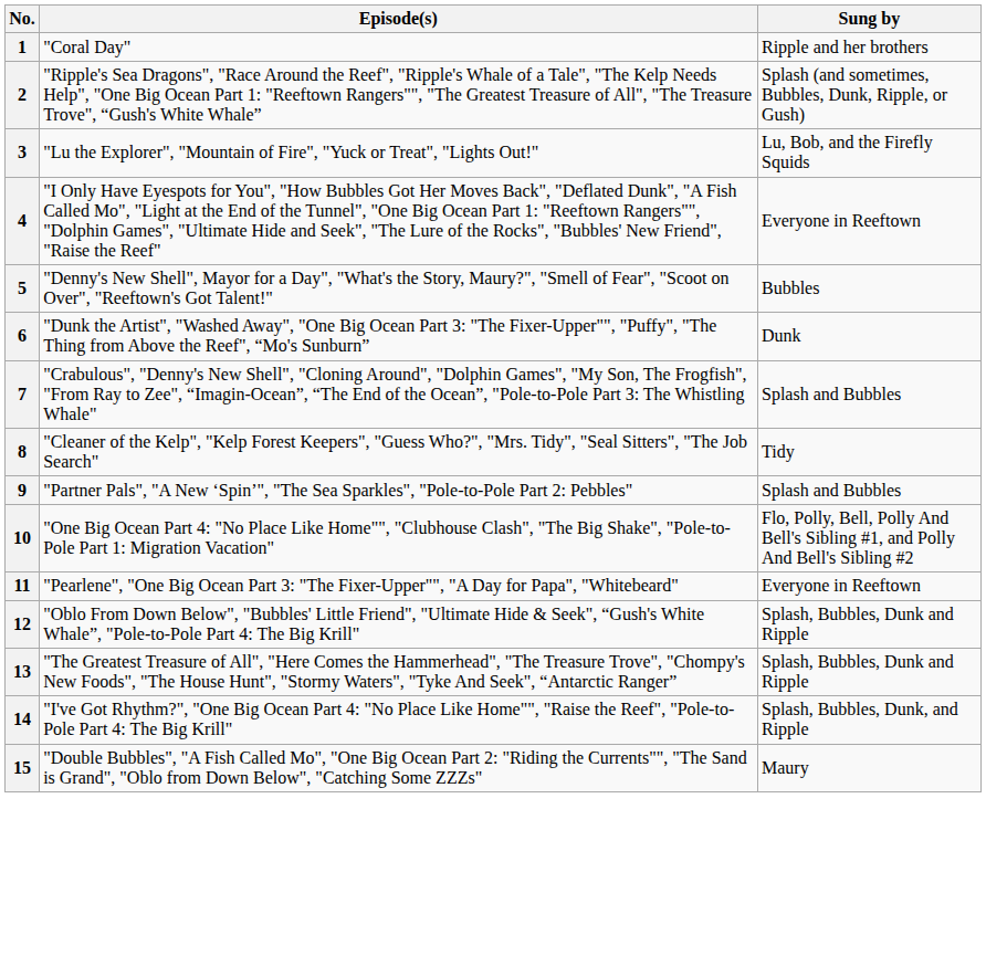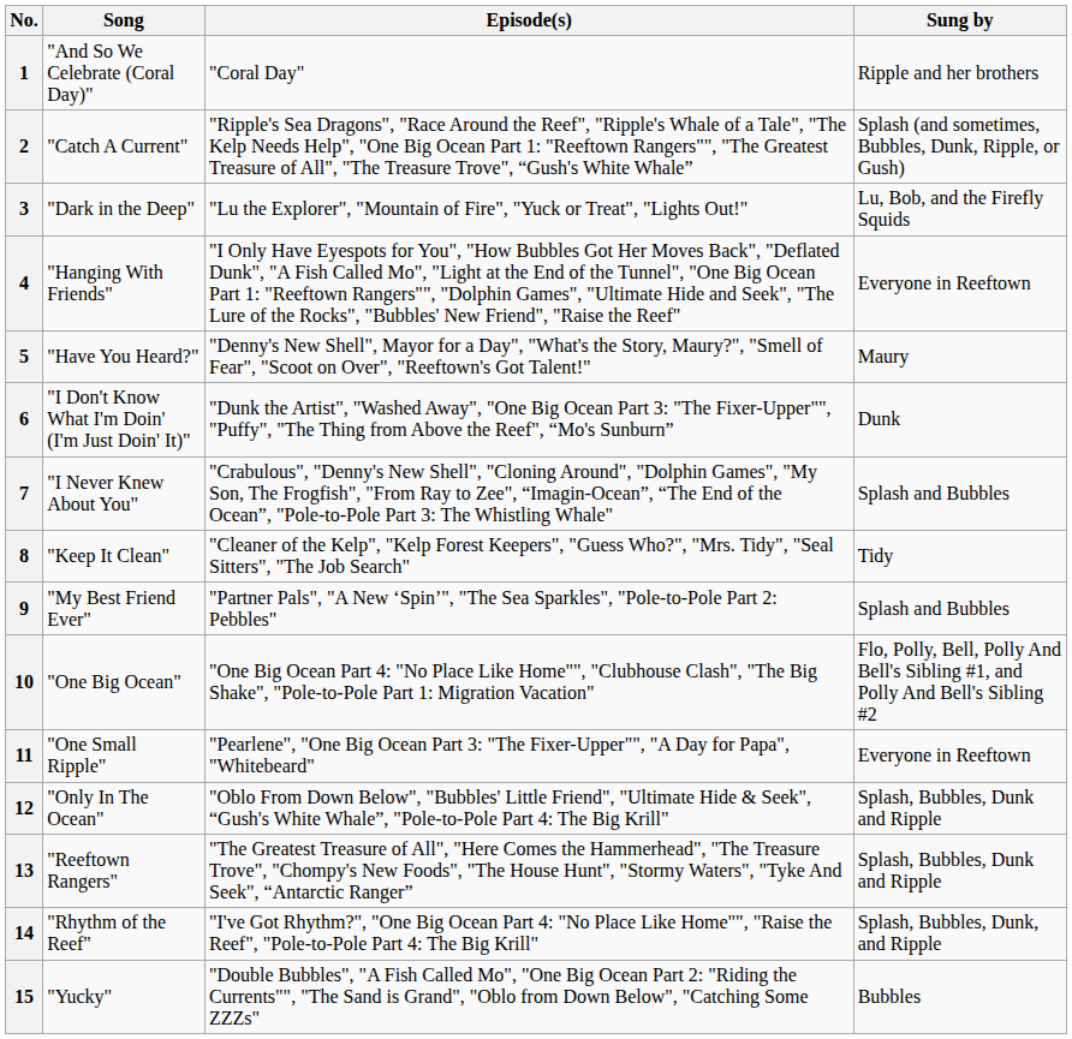 <table class="wikitable plainrowheaders" style="width:100%;margin:auto;">
 <tr>
 <th scope="col">No.</th>
+<th scope="col">Song</th>
 <th scope="col">Episode(s)</th>
 <th scope="col">Sung by</th>
 </tr>
 <tr>
 <th style="text-align:center;" scope="row" id="song1">1</th>
+<td>"And So We Celebrate (Coral Day)"</td>
 <td>"Coral Day"</td>
 <td>Ripple and her brothers</td>
 </tr>
 <tr>
 <th style="text-align:center;" scope="row" id="song2">2</th>
+<td>"Catch A Current"</td>
 <td>"Ripple's Sea Dragons", "Race Around the Reef", "Ripple's Whale of a Tale", "The Kelp Needs Help", "One Big Ocean Part 1: "Reeftown Rangers"", "The Greatest Treasure of All", "The Treasure Trove", “Gush's White Whale”</td>
 <td>Splash (and sometimes, Bubbles, Dunk, Ripple, or Gush)</td>
 </tr>
 <tr>
 <th style="text-align:center;" scope="row" id="song3">3</th>
+<td>"Dark in the Deep"</td>
 <td>"Lu the Explorer", "Mountain of Fire", "Yuck or Treat", "Lights Out!"</td>
 <td>Lu, Bob, and the Firefly Squids</td>
 </tr>
 <tr>
 <th style="text-align:center;" scope="row" id="song4">4</th>
+<td>"Hanging With Friends"</td>
 <td>"I Only Have Eyespots for You", "How Bubbles Got Her Moves Back", "Deflated Dunk", "A Fish Called Mo", "Light at the End of the Tunnel", "One Big Ocean Part 1: "Reeftown Rangers"", "Dolphin Games", "Ultimate Hide and Seek", "The Lure of the Rocks", "Bubbles' New Friend", "Raise the Reef"</td>
 <td>Everyone in Reeftown</td>
 </tr>
 <tr>
 <th style="text-align:center;" scope="row" id="song5">5</th>
+<td>"Have You Heard?"</td>
 <td>"Denny's New Shell", Mayor for a Day", "What's the Story, Maury?", "Smell of Fear", "Scoot on Over", "Reeftown's Got Talent!"</td>
-<td>Bubbles</td>
+<td>Maury</td>
 </tr>
 <tr>
 <th style="text-align:center;" scope="row" id="song6">6</th>
+<td>"I Don't Know What I'm Doin' (I'm Just Doin' It)"</td>
 <td>"Dunk the Artist", "Washed Away", "One Big Ocean Part 3: "The Fixer-Upper"", "Puffy", "The Thing from Above the Reef", “Mo's Sunburn”</td>
 <td>Dunk</td>
 </tr>
 <tr>
 <th style="text-align:center;" scope="row" id="song7">7</th>
+<td>"I Never Knew About You"</td>
 <td>"Crabulous", "Denny's New Shell", "Cloning Around", "Dolphin Games", "My Son, The Frogfish", "From Ray to Zee", “Imagin-Ocean”, “The End of the Ocean”, "Pole-to-Pole Part 3: The Whistling Whale"</td>
 <td>Splash and Bubbles</td>
 </tr>
 <tr>
 <th style="text-align:center;" scope="row" id="song8">8</th>
+<td>"Keep It Clean"</td>
 <td>"Cleaner of the Kelp", "Kelp Forest Keepers", "Guess Who?", "Mrs. Tidy", "Seal Sitters", "The Job Search"</td>
 <td>Tidy</td>
 </tr>
 <tr>
 <th style="text-align:center;" scope="row" id="song9">9</th>
+<td>"My Best Friend Ever"</td>
 <td>"Partner Pals", "A New ‘Spin’", "The Sea Sparkles", "Pole-to-Pole Part 2: Pebbles"</td>
 <td>Splash and Bubbles</td>
 </tr>
 <tr>
 <th style="text-align:center;" scope="row" id="song10">10</th>
+<td>"One Big Ocean"</td>
 <td>"One Big Ocean Part 4: "No Place Like Home"", "Clubhouse Clash", "The Big Shake", "Pole-to-Pole Part 1: Migration Vacation"</td>
 <td>Flo, Polly, Bell, Polly And Bell's Sibling #1, and Polly And Bell's Sibling #2</td>
 </tr>
 <tr>
 <th style="text-align:center;" scope="row" id="song11">11</th>
+<td>"One Small Ripple"</td>
 <td>"Pearlene", "One Big Ocean Part 3: "The Fixer-Upper"", "A Day for Papa", "Whitebeard"</td>
 <td>Everyone in Reeftown</td>
 </tr>
 <tr>
 <th style="text-align:center;" scope="row" id="song12">12</th>
+<td>"Only In The Ocean"</td>
 <td>"Oblo From Down Below", "Bubbles' Little Friend", "Ultimate Hide & Seek", “Gush's White Whale”, "Pole-to-Pole Part 4: The Big Krill"</td>
 <td>Splash, Bubbles, Dunk and Ripple</td>
 </tr>
 <tr>
 <th style="text-align:center;" scope="row" id="song13">13</th>
+<td>"Reeftown Rangers"</td>
 <td>"The Greatest Treasure of All", "Here Comes the Hammerhead", "The Treasure Trove", "Chompy's New Foods", "The House Hunt", "Stormy Waters", "Tyke And Seek", “Antarctic Ranger”</td>
 <td>Splash, Bubbles, Dunk and Ripple</td>
 </tr>
 <tr>
 <th style="text-align:center;" scope="row" id="song14">14</th>
+<td>"Rhythm of the Reef"</td>
 <td>"I've Got Rhythm?", "One Big Ocean Part 4: "No Place Like Home"", "Raise the Reef", "Pole-to-Pole Part 4: The Big Krill"</td>
 <td>Splash, Bubbles, Dunk, and Ripple</td>
 </tr>
 <tr>
 <th style="text-align:center;" scope="row" id="song15">15</th>
+<td>"Yucky"</td>
 <td>"Double Bubbles", "A Fish Called Mo", "One Big Ocean Part 2: "Riding the Currents"", "The Sand is Grand", "Oblo from Down Below", "Catching Some ZZZs"</td>
-<td>Maury</td>
+<td>Bubbles</td>
 </tr>
 </table>
